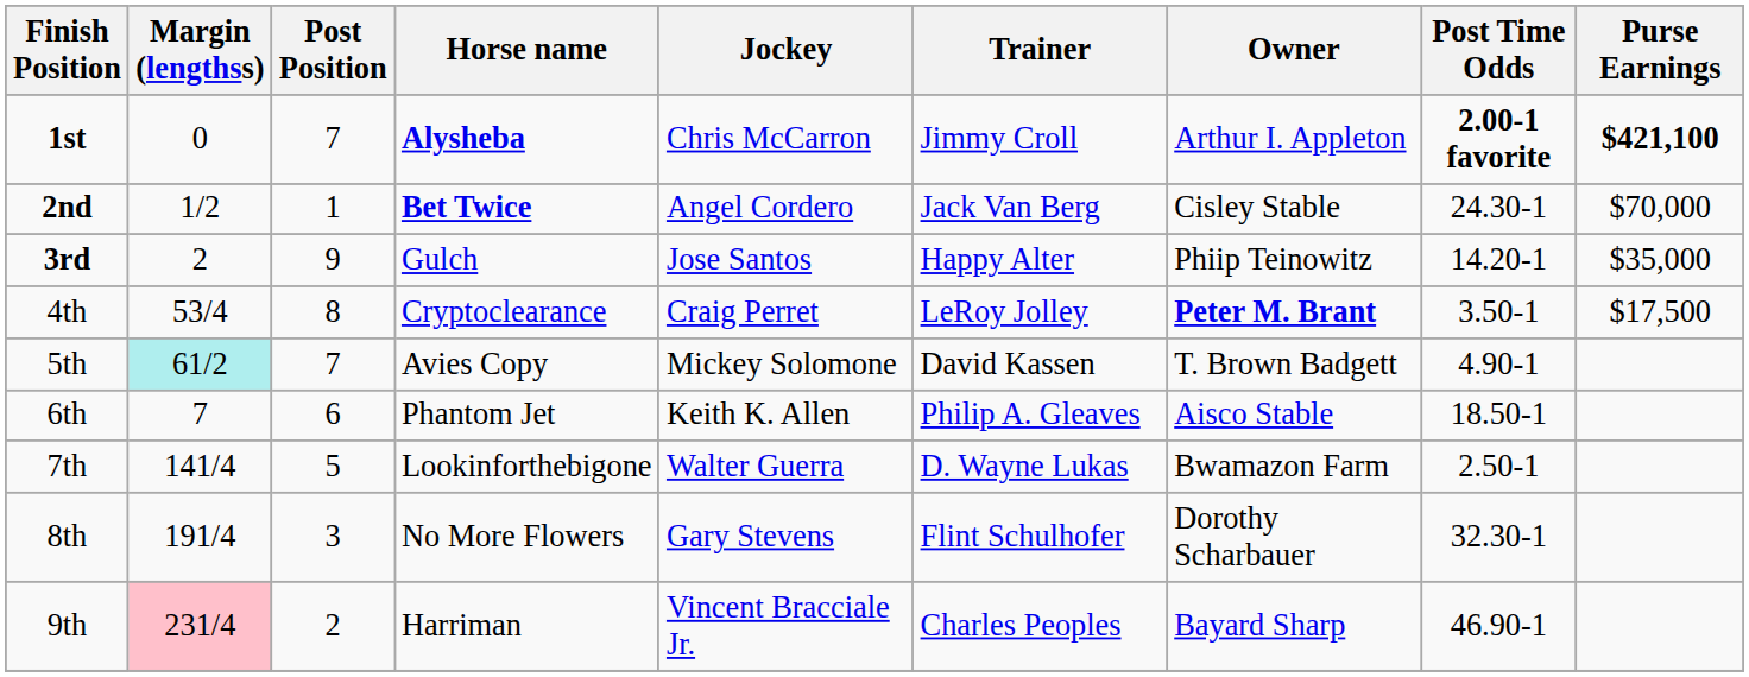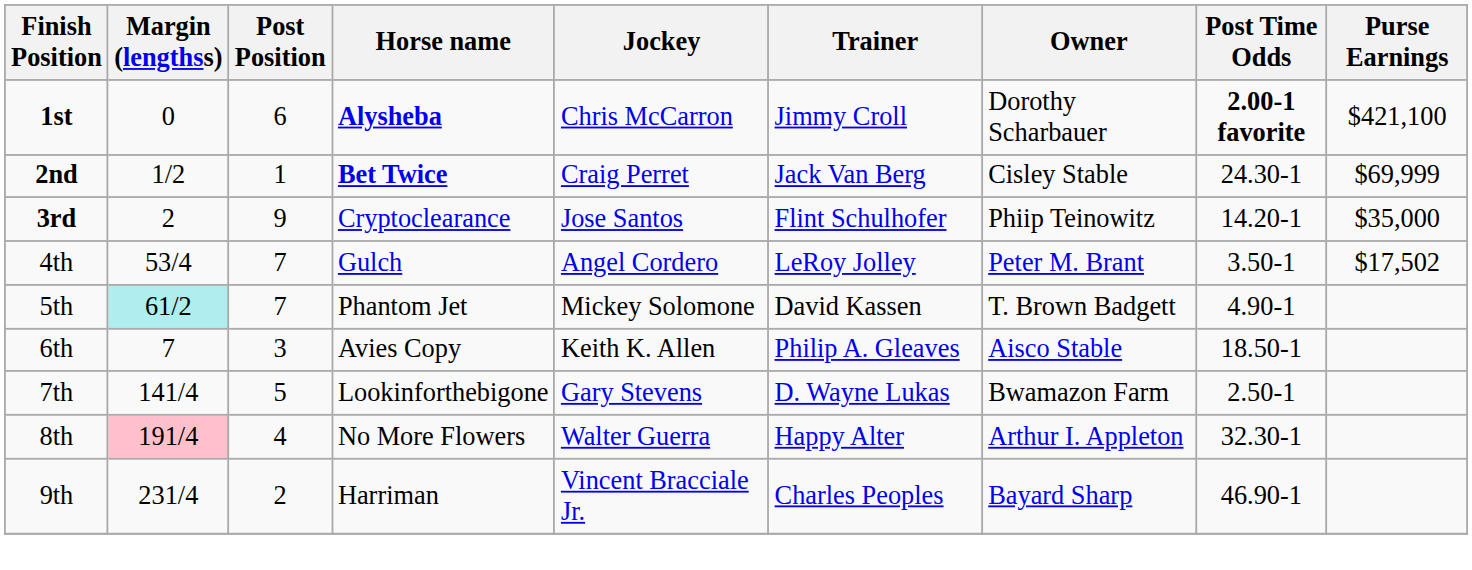 <table class="wikitable sortable" | border="2" cellpadding="1" style="border-collapse: collapse; font-size:90%">
 <tr>
 <th width="45px">Finish <br> Position</th>
 <th width="45px">Margin<br> <span>(<a href='#'>lengths</a>s)</span></th>
 <th width="40px">Post <br> Position</th>
 <th width="110px">Horse name</th>
 <th width="110px">Jockey</th>
 <th width="110px">Trainer</th>
 <th width="110px">Owner</th>
 <th width="65px">Post Time <br> Odds</th>
 <th width="70px">Purse <br> Earnings</th>
 </tr>
 <tr>
 <td align=center><strong>1<span>st</span></strong></td>
 <td align=center>0</td>
-<td align=center>7</td>
+<td align=center>6</td>
 <td><strong><a href='#'>Alysheba</a></strong></td>
 <td><a href='#'>Chris McCarron</a></td>
 <td><a href='#'>Jimmy Croll</a></td>
-<td><a href='#'>Arthur I. Appleton</a></td>
+<td>Dorothy Scharbauer</td>
 <td align=center><strong>2.00-1</strong><br> <strong><span>favorite</span></strong></td>
-<td align=center><strong>$421,100</strong></td>
+<td align=center>$421,100</td>
 </tr>
 <tr>
 <td align=center><strong>2<span>nd</span></strong></td>
 <td align=center><span>1/2</span></td>
 <td align=center>1</td>
 <td><strong><a href='#'>Bet Twice</a></strong></td>
-<td><a href='#'>Angel Cordero</a></td>
+<td><a href='#'>Craig Perret</a></td>
 <td><a href='#'>Jack Van Berg</a></td>
 <td>Cisley Stable</td>
 <td align=center>24.30-1</td>
-<td align=center>$70,000</td>
+<td align=center>$69,999</td>
 </tr>
 <tr>
 <td align=center><strong>3<span>rd</span></strong></td>
 <td align=center>2</td>
 <td align=center>9</td>
-<td><a href='#'>Gulch</a></td>
+<td><a href='#'>Cryptoclearance</a></td>
 <td><a href='#'>Jose Santos</a></td>
-<td><a href='#'>Happy Alter</a></td>
+<td><a href='#'>Flint Schulhofer</a></td>
 <td>Phiip Teinowitz</td>
 <td align=center>14.20-1</td>
 <td align=center>$35,000</td>
 </tr>
 <tr>
 <td align=center>4<span>th</span></td>
 <td align=center>5<span>3/4</span></td>
-<td align=center>8</td>
-<td><a href='#'>Cryptoclearance</a></td>
-<td><a href='#'>Craig Perret</a></td>
+<td align=center>7</td>
+<td><a href='#'>Gulch</a></td>
+<td><a href='#'>Angel Cordero</a></td>
 <td><a href='#'>LeRoy Jolley</a></td>
-<td><strong><a href='#'>Peter M. Brant</a></strong></td>
+<td><a href='#'>Peter M. Brant</a></td>
 <td align=center>3.50-1</td>
-<td align=center>$17,500</td>
+<td align=center>$17,502</td>
 </tr>
 <tr>
 <td align=center>5<span>th</span></td>
 <td align=center style="background: paleturquoise;">6<span>1/2</span></td>
 <td align=center>7</td>
-<td>Avies Copy</td>
+<td>Phantom Jet</td>
 <td>Mickey Solomone</td>
 <td>David Kassen</td>
 <td>T. Brown Badgett</td>
 <td align=center>4.90-1</td>
 <td align=center></td>
 </tr>
 <tr>
 <td align=center>6<span>th</span></td>
 <td align=center>7</td>
-<td align=center>6</td>
-<td>Phantom Jet</td>
+<td align=center>3</td>
+<td>Avies Copy</td>
 <td>Keith K. Allen</td>
 <td><a href='#'>Philip A. Gleaves</a></td>
 <td><a href='#'>Aisco Stable</a></td>
 <td align=center>18.50-1</td>
 <td></td>
 </tr>
 <tr>
 <td align=center>7<span>th</span></td>
 <td align=center>14<span>1/4</span></td>
 <td align=center>5</td>
 <td>Lookinforthebigone</td>
-<td><a href='#'>Walter Guerra</a></td>
+<td><a href='#'>Gary Stevens</a></td>
 <td><a href='#'>D. Wayne Lukas</a></td>
 <td>Bwamazon Farm</td>
 <td align=center>2.50-1</td>
 <td></td>
 </tr>
 <tr>
 <td align=center>8<span>th</span></td>
-<td align=center>19<span>1/4</span></td>
-<td align=center>3</td>
+<td align=center style="background: pink;">19<span>1/4</span></td>
+<td align=center>4</td>
 <td>No More Flowers</td>
-<td><a href='#'>Gary Stevens</a></td>
-<td><a href='#'>Flint Schulhofer</a></td>
-<td>Dorothy Scharbauer</td>
+<td><a href='#'>Walter Guerra</a></td>
+<td><a href='#'>Happy Alter</a></td>
+<td><a href='#'>Arthur I. Appleton</a></td>
 <td align=center>32.30-1</td>
 <td></td>
 </tr>
 <tr>
 <td align=center><span>9th</span></td>
-<td align=center style="background: pink;">23<span>1/4</span></td>
+<td align=center>23<span>1/4</span></td>
 <td align=center>2</td>
 <td>Harriman</td>
 <td><a href='#'>Vincent Bracciale Jr.</a></td>
 <td><a href='#'>Charles Peoples</a></td>
 <td><a href='#'>Bayard Sharp</a></td>
 <td align=center>46.90-1</td>
 <td></td>
 </tr>
 <tr>
 </tr>
 </table>
